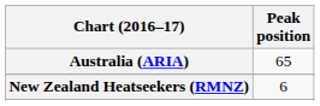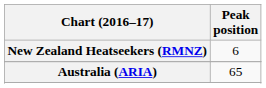 <table class="wikitable sortable plainrowheaders" style="text-align:center">
 <tr>
 <th scope="col">Chart (2016–17)</th>
 <th scope="col">Peak<br> position</th>
 </tr>
 <tr>
-<th scope="row">Australia (<a href='#'>ARIA</a>)</th>
-<td>65</td>
+<th scope="row">New Zealand Heatseekers (<a href='#'>RMNZ</a>)</th>
+<td>6</td>
 </tr>
 <tr>
 </tr>
 <tr>
 </tr>
 <tr>
-<th scope="row">New Zealand Heatseekers (<a href='#'>RMNZ</a>)</th>
-<td>6</td>
+<th scope="row">Australia (<a href='#'>ARIA</a>)</th>
+<td>65</td>
 </tr>
 <tr>
 </tr>
 <tr>
 </tr>
 <tr>
 </tr>
 <tr>
 </tr>
 <tr>
 </tr>
 <tr>
 </tr>
 </table>
